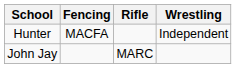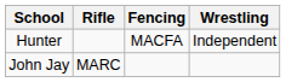 <table class="wikitable" style="text-align:center; font-size:95%">
 <tr>
 <th>School</th>
+<th>Rifle</th>
 <th>Fencing</th>
-<th>Rifle</th>
 <th>Wrestling</th>
 </tr>
 <tr>
 <td>Hunter</td>
+<td></td>
 <td>MACFA</td>
-<td></td>
 <td>Independent</td>
 </tr>
 <tr>
 <td>John Jay</td>
+<td>MARC</td>
 <td></td>
-<td>MARC</td>
 <td></td>
 </tr>
 </table>
